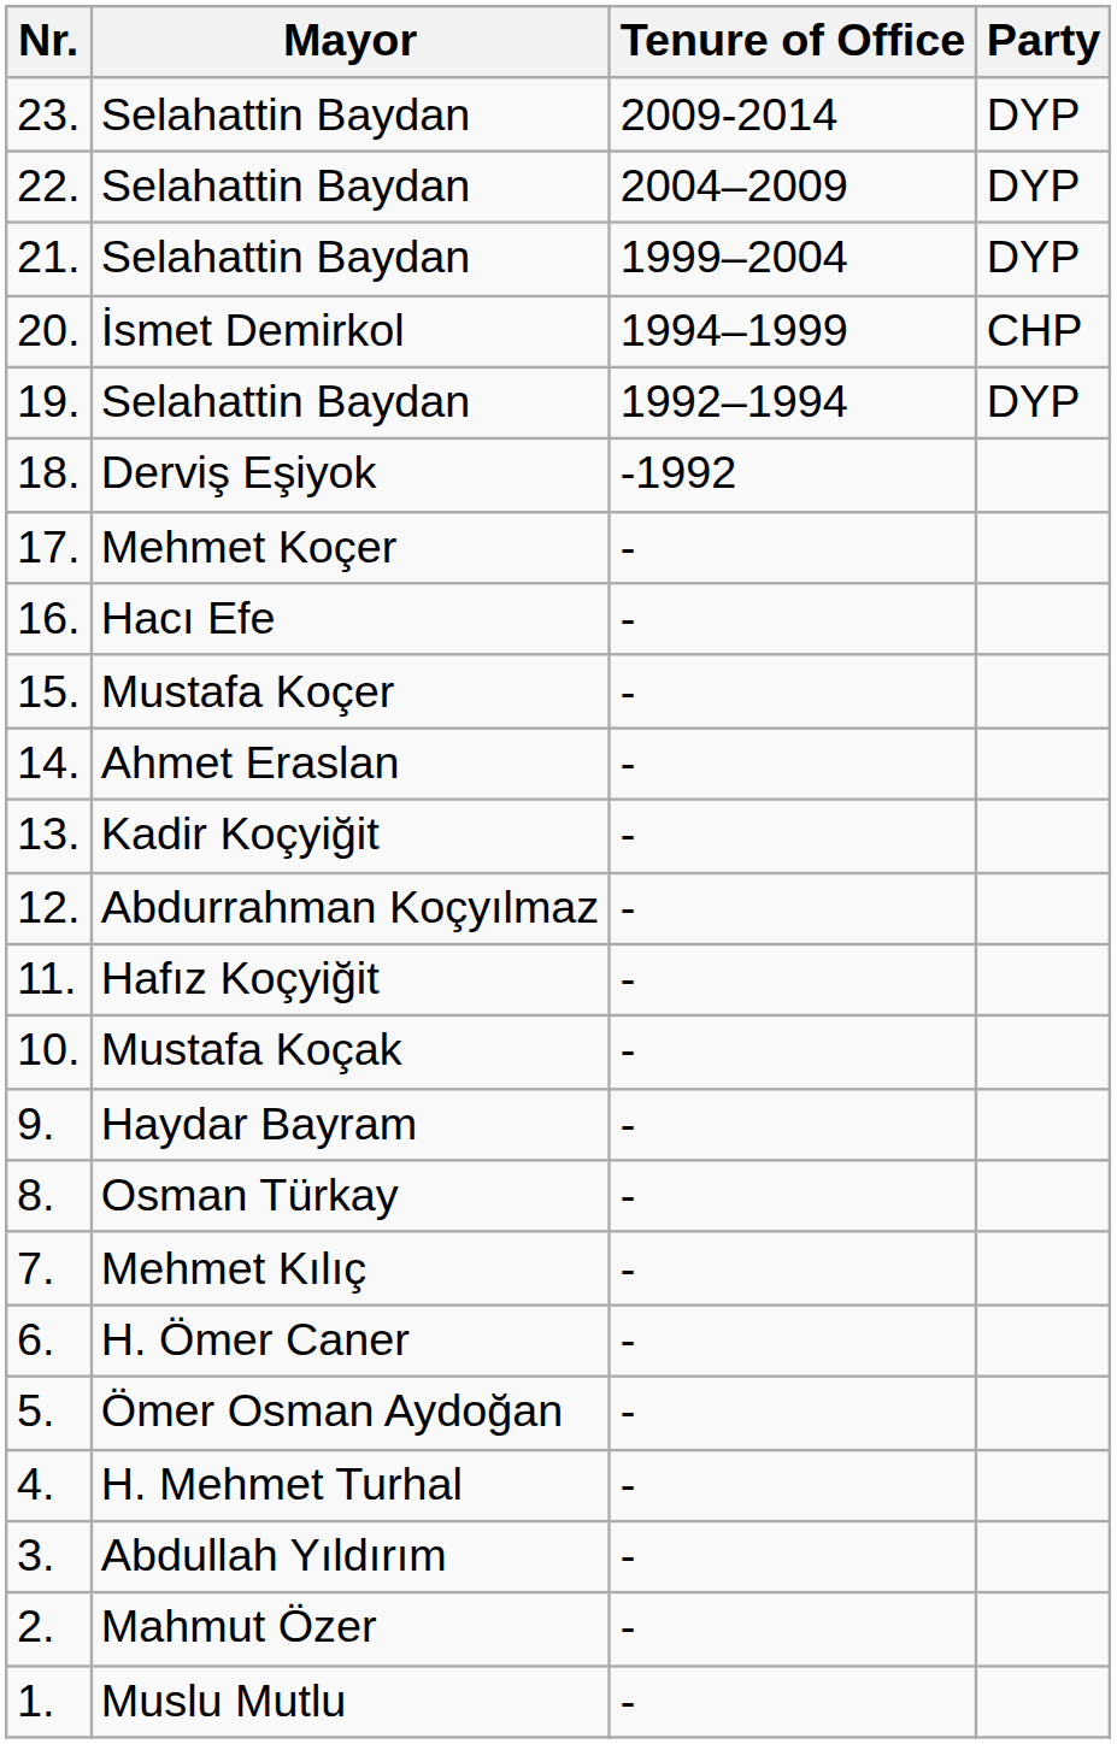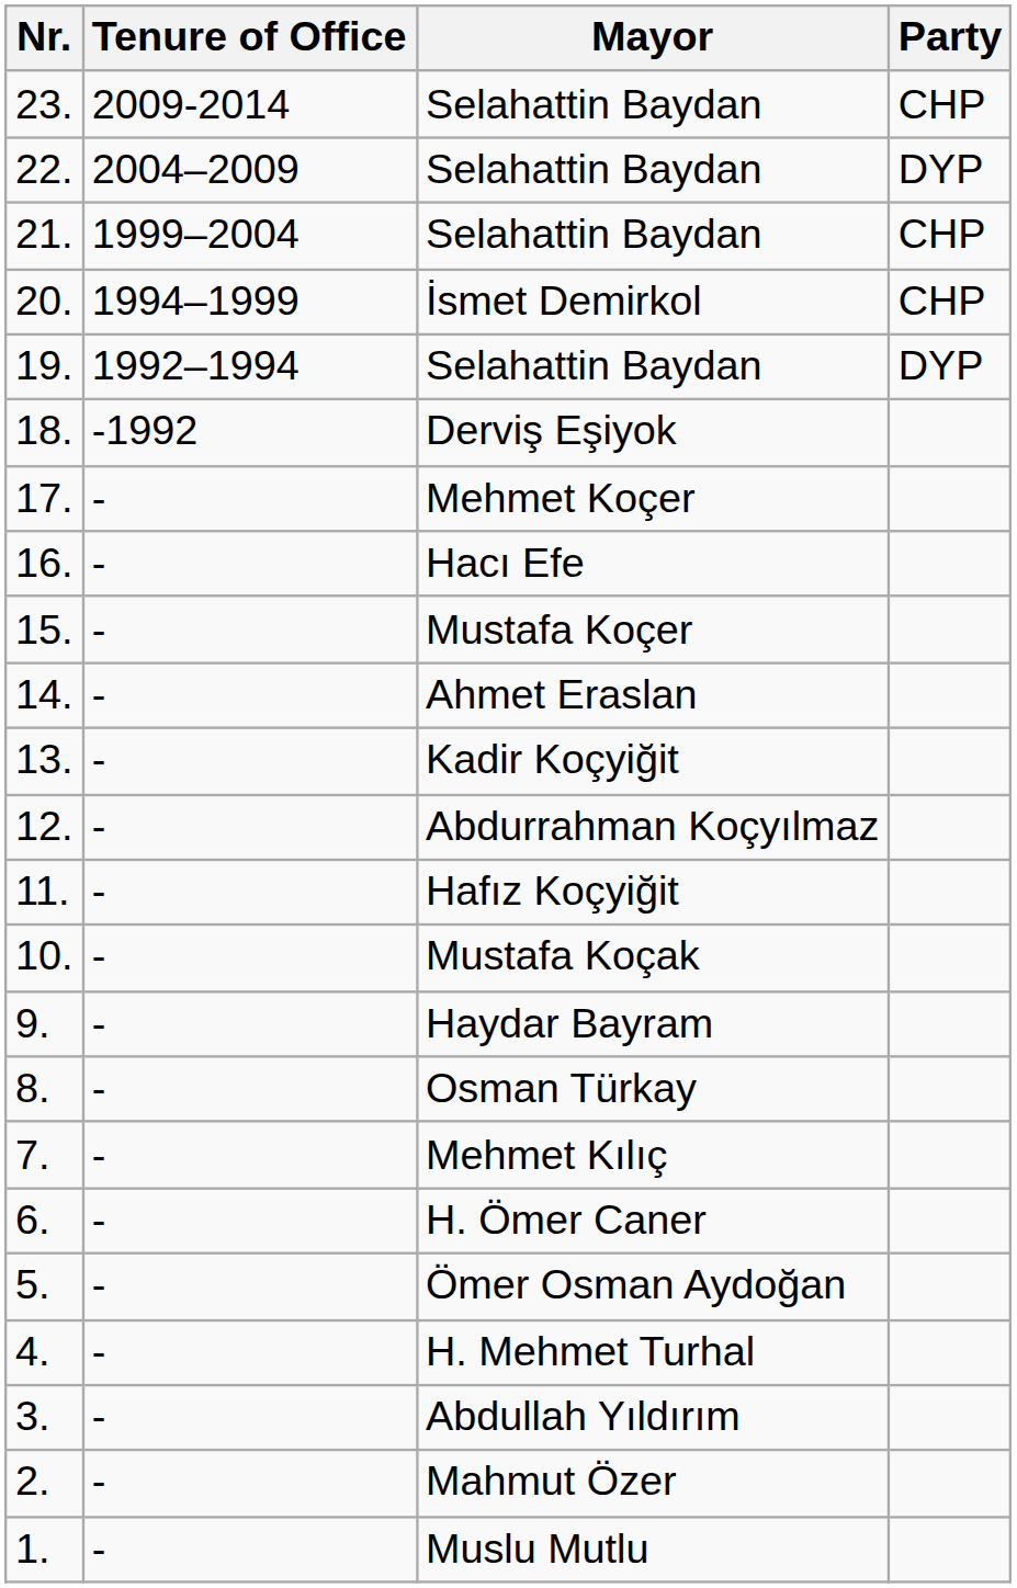 <table class="wikitable" style="text-align:left">
 <tr class="hintergrundfarbe5">
 <th>Nr.</th>
+<th>Tenure of Office</th>
 <th>Mayor</th>
-<th>Tenure of Office</th>
 <th>Party</th>
 </tr>
 <tr>
 <td>23.</td>
+<td>2009-2014</td>
 <td>Selahattin Baydan</td>
-<td>2009-2014</td>
-<td>DYP</td>
+<td>CHP</td>
 </tr>
 <tr>
 <td>22.</td>
+<td>2004–2009</td>
 <td>Selahattin Baydan</td>
-<td>2004–2009</td>
 <td>DYP</td>
 </tr>
 <tr>
 <td>21.</td>
+<td>1999–2004</td>
 <td>Selahattin Baydan</td>
-<td>1999–2004</td>
-<td>DYP</td>
+<td>CHP</td>
 </tr>
 <tr>
 <td>20.</td>
+<td>1994–1999</td>
 <td>İsmet Demirkol</td>
-<td>1994–1999</td>
 <td>CHP</td>
 </tr>
 <tr>
 <td>19.</td>
+<td>1992–1994</td>
 <td>Selahattin Baydan</td>
-<td>1992–1994</td>
 <td>DYP</td>
 </tr>
 <tr>
 <td>18.</td>
+<td>-1992</td>
 <td>Derviş Eşiyok</td>
-<td>-1992</td>
 <td></td>
 </tr>
 <tr>
 <td>17.</td>
+<td>-</td>
 <td>Mehmet Koçer</td>
-<td>-</td>
 <td></td>
 </tr>
 <tr>
 <td>16.</td>
+<td>-</td>
 <td>Hacı Efe</td>
-<td>-</td>
 <td></td>
 </tr>
 <tr>
 <td>15.</td>
+<td>-</td>
 <td>Mustafa Koçer</td>
-<td>-</td>
 <td></td>
 </tr>
 <tr>
 <td>14.</td>
+<td>-</td>
 <td>Ahmet Eraslan</td>
-<td>-</td>
 <td></td>
 </tr>
 <tr>
 <td>13.</td>
+<td>-</td>
 <td>Kadir Koçyiğit</td>
-<td>-</td>
 <td></td>
 </tr>
 <tr>
 <td>12.</td>
+<td>-</td>
 <td>Abdurrahman Koçyılmaz</td>
-<td>-</td>
 <td></td>
 </tr>
 <tr>
 <td>11.</td>
+<td>-</td>
 <td>Hafız Koçyiğit</td>
-<td>-</td>
 <td></td>
 </tr>
 <tr>
 <td>10.</td>
+<td>-</td>
 <td>Mustafa Koçak</td>
-<td>-</td>
 <td></td>
 </tr>
 <tr>
 <td>9.</td>
+<td>-</td>
 <td>Haydar Bayram</td>
-<td>-</td>
 <td></td>
 </tr>
 <tr>
 <td>8.</td>
+<td>-</td>
 <td>Osman Türkay</td>
-<td>-</td>
 <td></td>
 </tr>
 <tr>
 <td>7.</td>
+<td>-</td>
 <td>Mehmet Kılıç</td>
-<td>-</td>
 <td></td>
 </tr>
 <tr>
 <td>6.</td>
+<td>-</td>
 <td>H. Ömer Caner</td>
-<td>-</td>
 <td></td>
 </tr>
 <tr>
 <td>5.</td>
+<td>-</td>
 <td>Ömer Osman Aydoğan</td>
-<td>-</td>
 <td></td>
 </tr>
 <tr>
 <td>4.</td>
+<td>-</td>
 <td>H. Mehmet Turhal</td>
-<td>-</td>
 <td></td>
 </tr>
 <tr>
 <td>3.</td>
+<td>-</td>
 <td>Abdullah Yıldırım</td>
-<td>-</td>
 <td></td>
 </tr>
 <tr>
 <td>2.</td>
+<td>-</td>
 <td>Mahmut Özer</td>
-<td>-</td>
 <td></td>
 </tr>
 <tr>
 <td>1.</td>
+<td>-</td>
 <td>Muslu Mutlu</td>
-<td>-</td>
 <td></td>
 </tr>
 </table>
